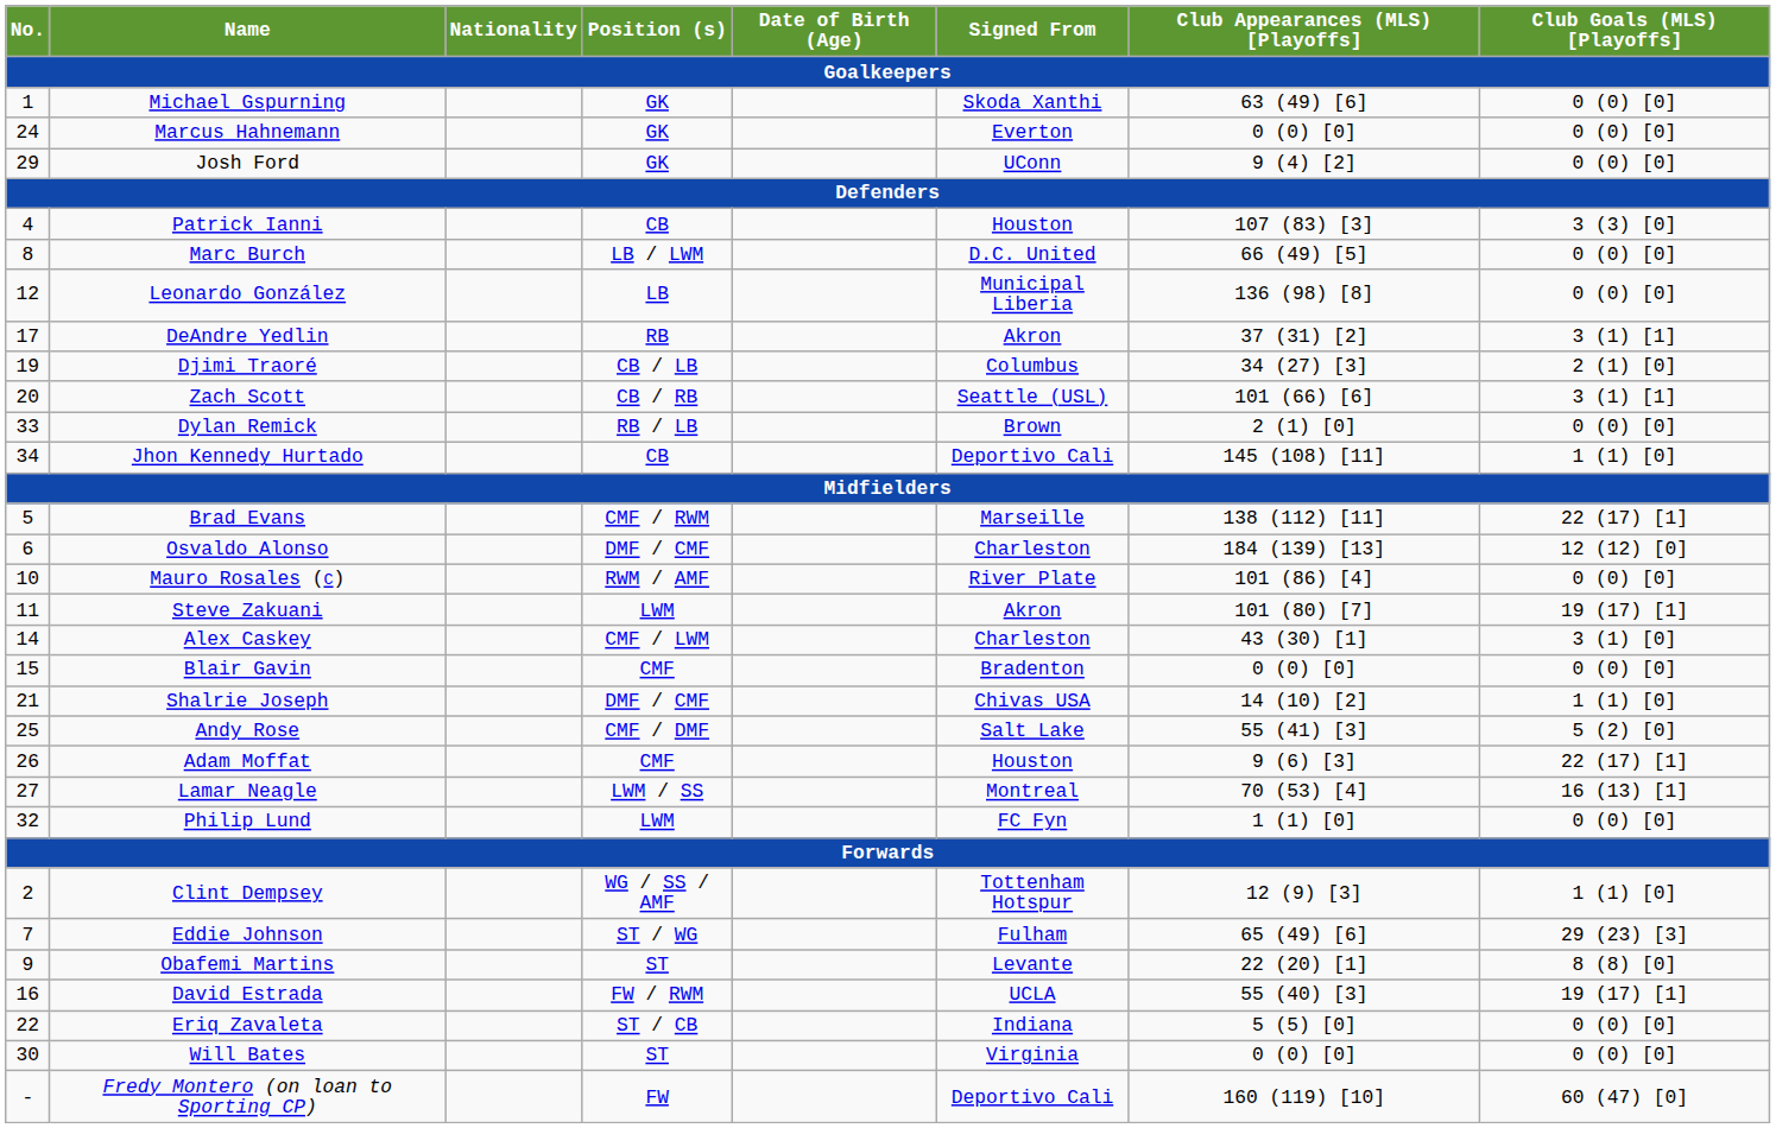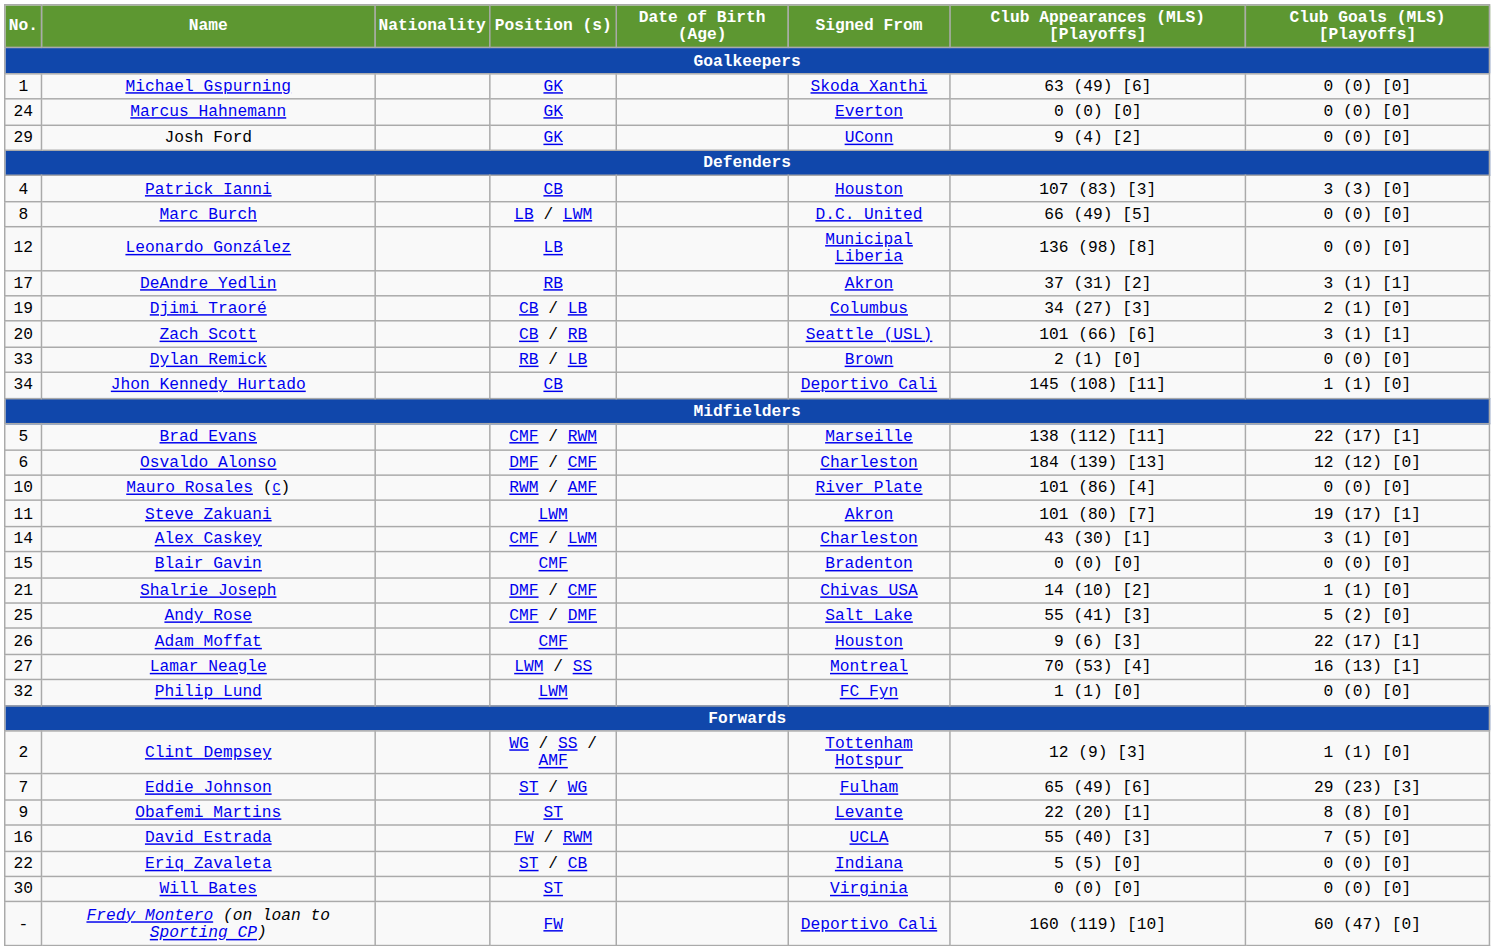 <table class="wikitable"  style="text-align:center; font-size:85%; width:80%;">
 <tr>
 <th style="background:#5d9731; color:white; text-align:center;">No.</th>
 <th style="background:#5d9731; color:white; text-align:center;">Name</th>
 <th style="background:#5d9731; color:white; text-align:center;">Nationality</th>
 <th style="background:#5d9731; color:white; text-align:center;">Position (s)</th>
 <th style="background:#5d9731; color:white; text-align:center;">Date of Birth (Age)</th>
 <th style="background:#5d9731; color:white; text-align:center;">Signed From</th>
 <th style="background:#5d9731; color:white; text-align:center;">Club Appearances (MLS)  [Playoffs]</th>
 <th style="background:#5d9731; color:white; text-align:center;">Club Goals (MLS)  [Playoffs]</th>
 </tr>
 <tr>
 <th colspan=8  style="background:#1047AB; color:white; text-align:center;">Goalkeepers</th>
 </tr>
 <tr>
 <td>1</td>
 <td><a href='#'>Michael Gspurning</a></td>
 <td></td>
 <td><a href='#'>GK</a></td>
 <td></td>
 <td> <a href='#'>Skoda Xanthi</a></td>
 <td>63 (49)  [6]</td>
 <td>0 (0)  [0]</td>
 </tr>
 <tr>
 <td>24</td>
 <td><a href='#'>Marcus Hahnemann</a></td>
 <td></td>
 <td><a href='#'>GK</a></td>
 <td></td>
 <td> <a href='#'>Everton</a></td>
 <td>0 (0)  [0]</td>
 <td>0 (0)  [0]</td>
 </tr>
 <tr>
 <td>29</td>
 <td>Josh Ford</td>
 <td></td>
 <td><a href='#'>GK</a></td>
 <td></td>
 <td> <a href='#'>UConn</a></td>
 <td>9 (4)  [2]</td>
 <td>0 (0)  [0]</td>
 </tr>
 <tr>
 <th colspan=8  style="background:#1047AB; color:white; text-align:center;">Defenders</th>
 </tr>
 <tr>
 <td>4</td>
 <td><a href='#'>Patrick Ianni</a></td>
 <td></td>
 <td><a href='#'>CB</a></td>
 <td></td>
 <td> <a href='#'>Houston</a></td>
 <td>107 (83)  [3]</td>
 <td>3 (3)  [0]</td>
 </tr>
 <tr>
 <td>8</td>
 <td><a href='#'>Marc Burch</a></td>
 <td></td>
 <td><a href='#'>LB</a> / <a href='#'>LWM</a></td>
 <td></td>
 <td> <a href='#'>D.C. United</a></td>
 <td>66 (49)  [5]</td>
 <td>0 (0)  [0]</td>
 </tr>
 <tr>
 <td>12</td>
 <td><a href='#'>Leonardo González</a></td>
 <td></td>
 <td><a href='#'>LB</a></td>
 <td></td>
 <td> <a href='#'>Municipal Liberia</a></td>
 <td>136 (98)  [8]</td>
 <td>0 (0)  [0]</td>
 </tr>
 <tr>
 <td>17</td>
 <td><a href='#'>DeAndre Yedlin</a></td>
 <td></td>
 <td><a href='#'>RB</a></td>
 <td></td>
 <td> <a href='#'>Akron</a></td>
 <td>37 (31)  [2]</td>
 <td>3 (1)  [1]</td>
 </tr>
 <tr>
 <td>19</td>
 <td><a href='#'>Djimi Traoré</a></td>
 <td></td>
 <td><a href='#'>CB</a> / <a href='#'>LB</a></td>
 <td></td>
 <td> <a href='#'>Columbus</a></td>
 <td>34 (27)  [3]</td>
 <td>2 (1)  [0]</td>
 </tr>
 <tr>
 <td>20</td>
 <td><a href='#'>Zach Scott</a></td>
 <td></td>
 <td><a href='#'>CB</a> / <a href='#'>RB</a></td>
 <td></td>
 <td> <a href='#'>Seattle (USL)</a></td>
 <td>101 (66)  [6]</td>
 <td>3 (1)  [1]</td>
 </tr>
 <tr>
 <td>33</td>
 <td><a href='#'>Dylan Remick</a></td>
 <td></td>
 <td><a href='#'>RB</a> / <a href='#'>LB</a></td>
 <td></td>
 <td> <a href='#'>Brown</a></td>
 <td>2 (1)  [0]</td>
 <td>0 (0)  [0]</td>
 </tr>
 <tr>
 <td>34</td>
 <td><a href='#'>Jhon Kennedy Hurtado</a></td>
 <td></td>
 <td><a href='#'>CB</a></td>
 <td></td>
 <td> <a href='#'>Deportivo Cali</a></td>
 <td>145 (108)  [11]</td>
 <td>1 (1)  [0]</td>
 </tr>
 <tr>
 <th colspan=12  style="background:#1047AB; color:white; text-align:center;">Midfielders</th>
 </tr>
 <tr>
 <td>5</td>
 <td><a href='#'>Brad Evans</a></td>
 <td></td>
 <td><a href='#'>CMF</a>  / <a href='#'>RWM</a></td>
 <td></td>
 <td> <a href='#'>Marseille</a></td>
 <td>138 (112)  [11]</td>
 <td>22 (17)  [1]</td>
 </tr>
 <tr>
 <td>6</td>
 <td><a href='#'>Osvaldo Alonso</a></td>
 <td></td>
 <td><a href='#'>DMF</a> / <a href='#'>CMF</a></td>
 <td></td>
 <td> <a href='#'>Charleston</a></td>
 <td>184 (139)  [13]</td>
 <td>12 (12)  [0]</td>
 </tr>
 <tr>
 <td>10</td>
 <td><a href='#'>Mauro Rosales</a> (<a href='#'><small>C</small></a>)</td>
 <td></td>
 <td><a href='#'>RWM</a> / <a href='#'>AMF</a></td>
 <td></td>
 <td> <a href='#'>River Plate</a></td>
 <td>101 (86)  [4]</td>
 <td>0 (0)  [0]</td>
 </tr>
 <tr>
 <td>11</td>
 <td><a href='#'>Steve Zakuani</a></td>
 <td></td>
 <td><a href='#'>LWM</a></td>
 <td></td>
 <td> <a href='#'>Akron</a></td>
 <td>101 (80)  [7]</td>
 <td>19 (17)  [1]</td>
 </tr>
 <tr>
 <td>14</td>
 <td><a href='#'>Alex Caskey</a></td>
 <td></td>
 <td><a href='#'>CMF</a> / <a href='#'>LWM</a></td>
 <td></td>
 <td> <a href='#'>Charleston</a></td>
 <td>43 (30)  [1]</td>
 <td>3 (1)  [0]</td>
 </tr>
 <tr>
 <td>15</td>
 <td><a href='#'>Blair Gavin</a></td>
 <td></td>
 <td><a href='#'>CMF</a></td>
 <td></td>
 <td> <a href='#'>Bradenton</a></td>
 <td>0 (0)  [0]</td>
 <td>0 (0)  [0]</td>
 </tr>
 <tr>
 <td>21</td>
 <td><a href='#'>Shalrie Joseph</a></td>
 <td></td>
 <td><a href='#'>DMF</a> / <a href='#'>CMF</a></td>
 <td></td>
 <td> <a href='#'>Chivas USA</a></td>
 <td>14 (10)  [2]</td>
 <td>1 (1)  [0]</td>
 </tr>
 <tr>
 <td>25</td>
 <td><a href='#'>Andy Rose</a></td>
 <td></td>
 <td><a href='#'>CMF</a> / <a href='#'>DMF</a></td>
 <td></td>
 <td> <a href='#'>Salt Lake</a></td>
 <td>55 (41)  [3]</td>
 <td>5 (2)  [0]</td>
 </tr>
 <tr>
 <td>26</td>
 <td><a href='#'>Adam Moffat</a></td>
 <td></td>
 <td><a href='#'>CMF</a></td>
 <td></td>
 <td> <a href='#'>Houston</a></td>
 <td>9 (6)  [3]</td>
 <td>22 (17)  [1]</td>
 </tr>
 <tr>
 <td>27</td>
 <td><a href='#'>Lamar Neagle</a></td>
 <td></td>
 <td><a href='#'>LWM</a> / <a href='#'>SS</a></td>
 <td></td>
 <td> <a href='#'>Montreal</a></td>
 <td>70 (53)  [4]</td>
 <td>16 (13)  [1]</td>
 </tr>
 <tr>
 <td>32</td>
 <td><a href='#'>Philip Lund</a></td>
 <td></td>
 <td><a href='#'>LWM</a></td>
 <td></td>
 <td> <a href='#'>FC Fyn</a></td>
 <td>1 (1)  [0]</td>
 <td>0 (0)  [0]</td>
 </tr>
 <tr>
 <th colspan=11  style="background:#1047AB; color:white; text-align:center;">Forwards</th>
 </tr>
 <tr>
 <td>2</td>
 <td><a href='#'>Clint Dempsey</a></td>
 <td></td>
 <td><a href='#'>WG</a> / <a href='#'>SS</a> / <a href='#'>AMF</a></td>
 <td></td>
 <td> <a href='#'>Tottenham Hotspur</a></td>
 <td>12 (9)  [3]</td>
 <td>1 (1)  [0]</td>
 </tr>
 <tr>
 <td>7</td>
 <td><a href='#'>Eddie Johnson</a></td>
 <td></td>
 <td><a href='#'>ST</a> / <a href='#'>WG</a></td>
 <td></td>
 <td> <a href='#'>Fulham</a></td>
 <td>65 (49)  [6]</td>
 <td>29 (23)  [3]</td>
 </tr>
 <tr>
 <td>9</td>
 <td><a href='#'>Obafemi Martins</a></td>
 <td></td>
 <td><a href='#'>ST</a></td>
 <td></td>
 <td> <a href='#'>Levante</a></td>
 <td>22 (20)  [1]</td>
 <td>8 (8)  [0]</td>
 </tr>
 <tr>
 <td>16</td>
 <td><a href='#'>David Estrada</a></td>
 <td></td>
 <td><a href='#'>FW</a> / <a href='#'>RWM</a></td>
 <td></td>
 <td> <a href='#'>UCLA</a></td>
 <td>55 (40)  [3]</td>
-<td>19 (17)  [1]</td>
+<td>7 (5)  [0]</td>
 </tr>
 <tr>
 <td>22</td>
 <td><a href='#'>Eriq Zavaleta</a></td>
 <td></td>
 <td><a href='#'>ST</a> / <a href='#'>CB</a></td>
 <td></td>
 <td> <a href='#'>Indiana</a></td>
 <td>5 (5)  [0]</td>
 <td>0 (0)  [0]</td>
 </tr>
 <tr>
 <td>30</td>
 <td><a href='#'>Will Bates</a></td>
 <td></td>
 <td><a href='#'>ST</a></td>
 <td></td>
 <td> <a href='#'>Virginia</a></td>
 <td>0 (0)  [0]</td>
 <td>0 (0)  [0]</td>
 </tr>
 <tr>
 <td>-</td>
 <td><em><a href='#'>Fredy Montero</a> (on loan to <a href='#'>Sporting CP</a>)</em></td>
 <td></td>
 <td><a href='#'>FW</a></td>
 <td></td>
 <td> <a href='#'>Deportivo Cali</a></td>
 <td>160 (119)  [10]</td>
 <td>60 (47)  [0]</td>
 </tr>
 </table>
